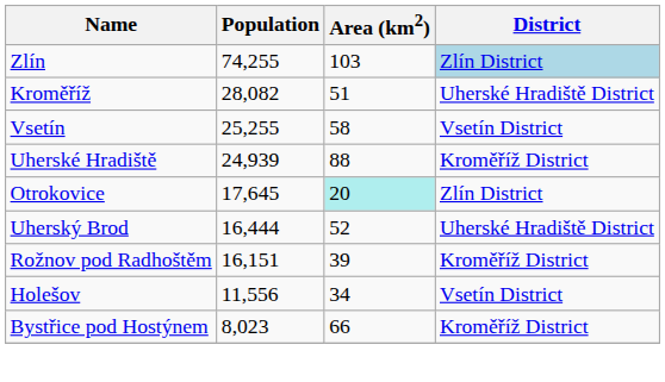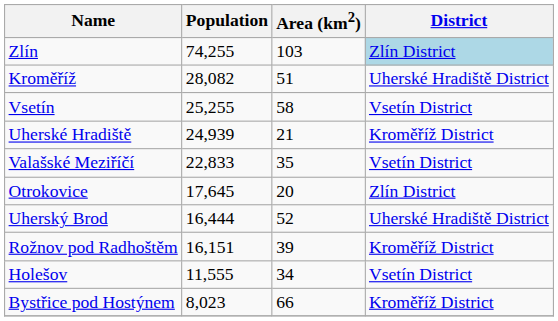 <table class="wikitable sortable">
 <tr>
 <th>Name</th>
 <th>Population</th>
 <th>Area (km<sup>2</sup>)</th>
 <th><a href='#'>District</a></th>
 </tr>
 <tr>
 <td> <a href='#'>Zlín</a></td>
 <td>74,255</td>
 <td>103</td>
 <td style="background: lightblue;"><a href='#'>Zlín District</a></td>
 </tr>
 <tr>
 <td> <a href='#'>Kroměříž</a></td>
 <td>28,082</td>
 <td>51</td>
 <td><a href='#'>Uherské Hradiště District</a></td>
 </tr>
 <tr>
 <td> <a href='#'>Vsetín</a></td>
 <td>25,255</td>
 <td>58</td>
 <td><a href='#'>Vsetín District</a></td>
 </tr>
 <tr>
 <td> <a href='#'>Uherské Hradiště</a></td>
 <td>24,939</td>
-<td>88</td>
+<td>21</td>
 <td><a href='#'>Kroměříž District</a></td>
+</tr>
+<tr>
+<td> <a href='#'>Valašské Meziříčí</a></td>
+<td>22,833</td>
+<td>35</td>
+<td><a href='#'>Vsetín District</a></td>
 </tr>
 <tr>
 <td> <a href='#'>Otrokovice</a></td>
 <td>17,645</td>
-<td style="background: paleturquoise;">20</td>
+<td>20</td>
 <td><a href='#'>Zlín District</a></td>
 </tr>
 <tr>
 <td> <a href='#'>Uherský Brod</a></td>
 <td>16,444</td>
 <td>52</td>
 <td><a href='#'>Uherské Hradiště District</a></td>
 </tr>
 <tr>
 <td> <a href='#'>Rožnov pod Radhoštěm</a></td>
 <td>16,151</td>
 <td>39</td>
 <td><a href='#'>Kroměříž District</a></td>
 </tr>
 <tr>
 <td> <a href='#'>Holešov</a></td>
-<td>11,556</td>
+<td>11,555</td>
 <td>34</td>
 <td><a href='#'>Vsetín District</a></td>
 </tr>
 <tr>
 <td> <a href='#'>Bystřice pod Hostýnem</a></td>
 <td>8,023</td>
 <td>66</td>
 <td><a href='#'>Kroměříž District</a></td>
 </tr>
 <tr>
 </tr>
 </table>
